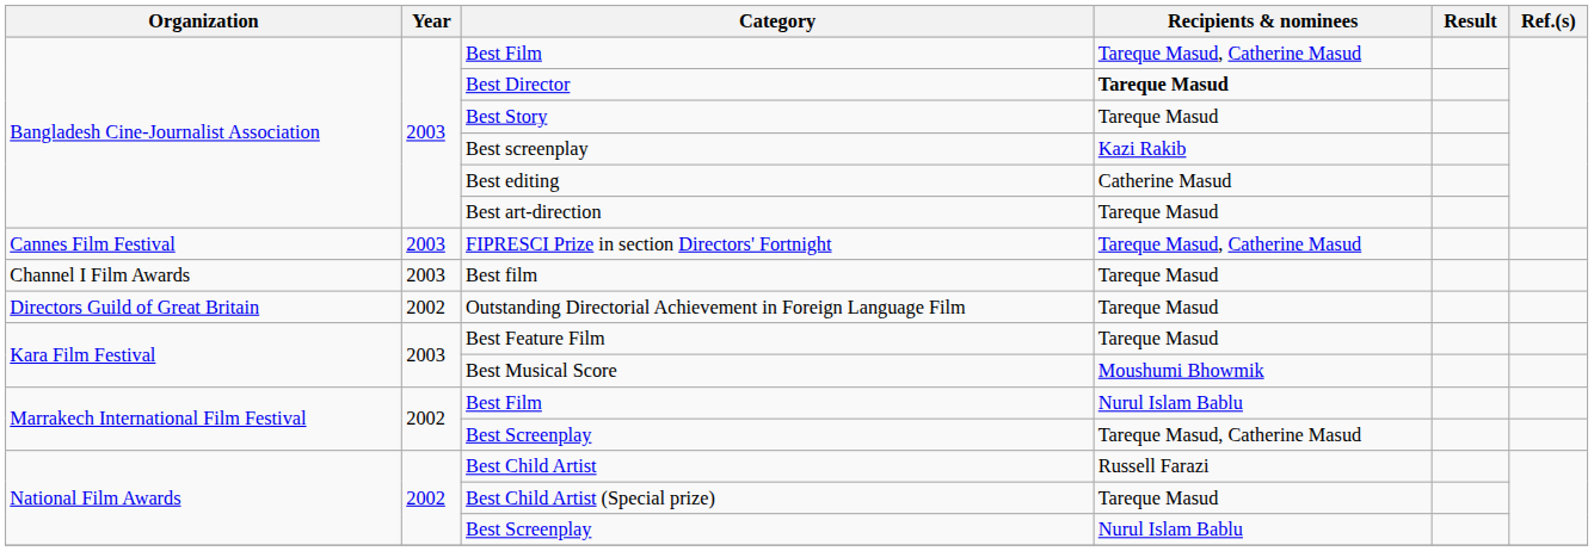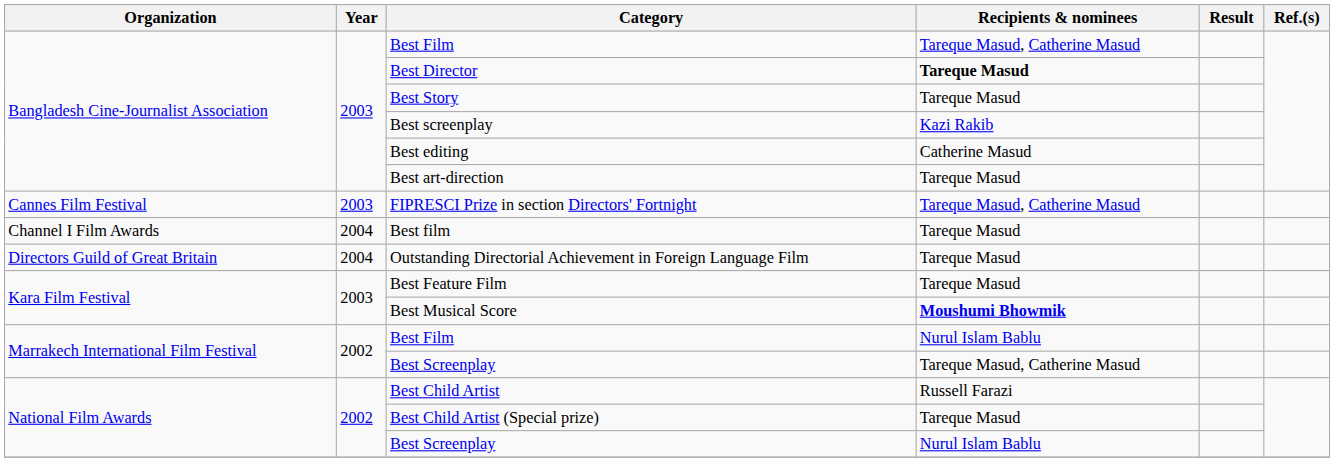 <table class="wikitable sortable" width="99%" style=font-size:96%>
 <tr style="background:#ccc;">
 <th>Organization</th>
 <th>Year</th>
 <th>Category</th>
 <th>Recipients & nominees</th>
 <th>Result</th>
 <th>Ref.(s)</th>
 </tr>
 <tr>
 <td rowspan="6"><a href='#'>Bangladesh Cine-Journalist Association</a></td>
 <td rowspan="6"><a href='#'>2003</a></td>
 <td><a href='#'>Best Film</a></td>
 <td><a href='#'>Tareque Masud</a>, <a href='#'>Catherine Masud</a></td>
 <td></td>
 <td rowspan="6"></td>
 </tr>
 <tr>
 <td><a href='#'>Best Director</a></td>
 <td><strong>Tareque Masud</strong></td>
 <td></td>
 </tr>
 <tr>
 <td><a href='#'>Best Story</a></td>
 <td>Tareque Masud</td>
 <td></td>
 </tr>
 <tr>
 <td>Best screenplay</td>
 <td><a href='#'>Kazi Rakib</a></td>
 <td></td>
 </tr>
 <tr>
 <td>Best editing</td>
 <td>Catherine Masud</td>
 <td></td>
 </tr>
 <tr>
 <td>Best art-direction</td>
 <td>Tareque Masud</td>
 <td></td>
 </tr>
 <tr>
 <td><a href='#'>Cannes Film Festival</a></td>
 <td><a href='#'>2003</a></td>
 <td><a href='#'>FIPRESCI Prize</a> in section <a href='#'>Directors' Fortnight</a></td>
 <td><a href='#'>Tareque Masud</a>, <a href='#'>Catherine Masud</a></td>
 <td></td>
 <td></td>
 </tr>
 <tr>
 <td>Channel I Film Awards</td>
-<td>2003</td>
+<td>2004</td>
 <td>Best film</td>
 <td>Tareque Masud</td>
 <td></td>
 <td></td>
 </tr>
 <tr>
 <td><a href='#'>Directors Guild of Great Britain</a></td>
-<td>2002</td>
+<td>2004</td>
 <td>Outstanding Directorial Achievement in Foreign Language Film</td>
 <td>Tareque Masud</td>
 <td></td>
 <td></td>
 </tr>
 <tr>
 <td rowspan="2"><a href='#'>Kara Film Festival</a></td>
 <td rowspan="2">2003</td>
 <td>Best Feature Film</td>
 <td>Tareque Masud</td>
 <td></td>
 <td></td>
 </tr>
 <tr>
 <td>Best Musical Score</td>
-<td><a href='#'>Moushumi Bhowmik</a></td>
+<td><strong><a href='#'>Moushumi Bhowmik</a></strong></td>
 <td></td>
 <td></td>
 </tr>
 <tr>
 <td rowspan="2"><a href='#'>Marrakech International Film Festival</a></td>
 <td rowspan="2">2002</td>
 <td><a href='#'>Best Film</a></td>
 <td><a href='#'>Nurul Islam Bablu</a></td>
 <td></td>
 <td></td>
 </tr>
 <tr>
 <td><a href='#'>Best Screenplay</a></td>
 <td>Tareque Masud, Catherine Masud</td>
 <td></td>
 <td></td>
 </tr>
 <tr>
 <td rowspan="3"><a href='#'>National Film Awards</a></td>
 <td rowspan="3"><a href='#'>2002</a></td>
 <td><a href='#'>Best Child Artist</a></td>
 <td>Russell Farazi</td>
 <td></td>
 <td rowspan="3"></td>
 </tr>
 <tr>
 <td><a href='#'>Best Child Artist</a> (Special prize)</td>
 <td>Tareque Masud</td>
 <td></td>
 </tr>
 <tr>
 <td><a href='#'>Best Screenplay</a></td>
 <td><a href='#'>Nurul Islam Bablu</a></td>
 <td></td>
 </tr>
 <tr>
 </tr>
 </table>
